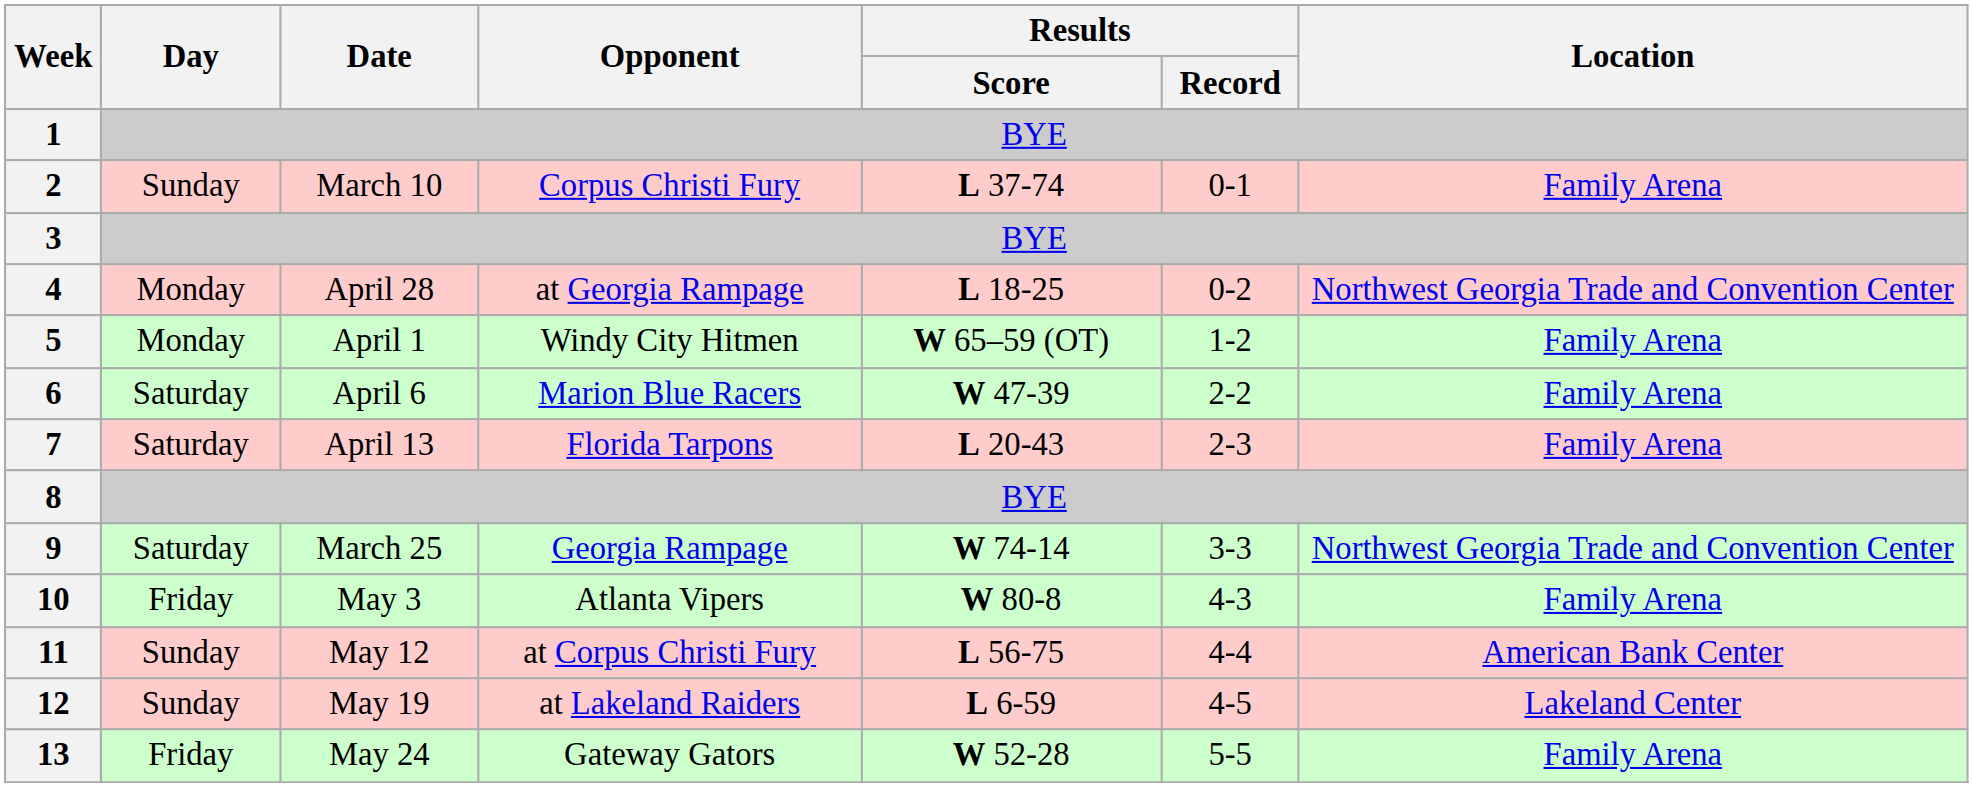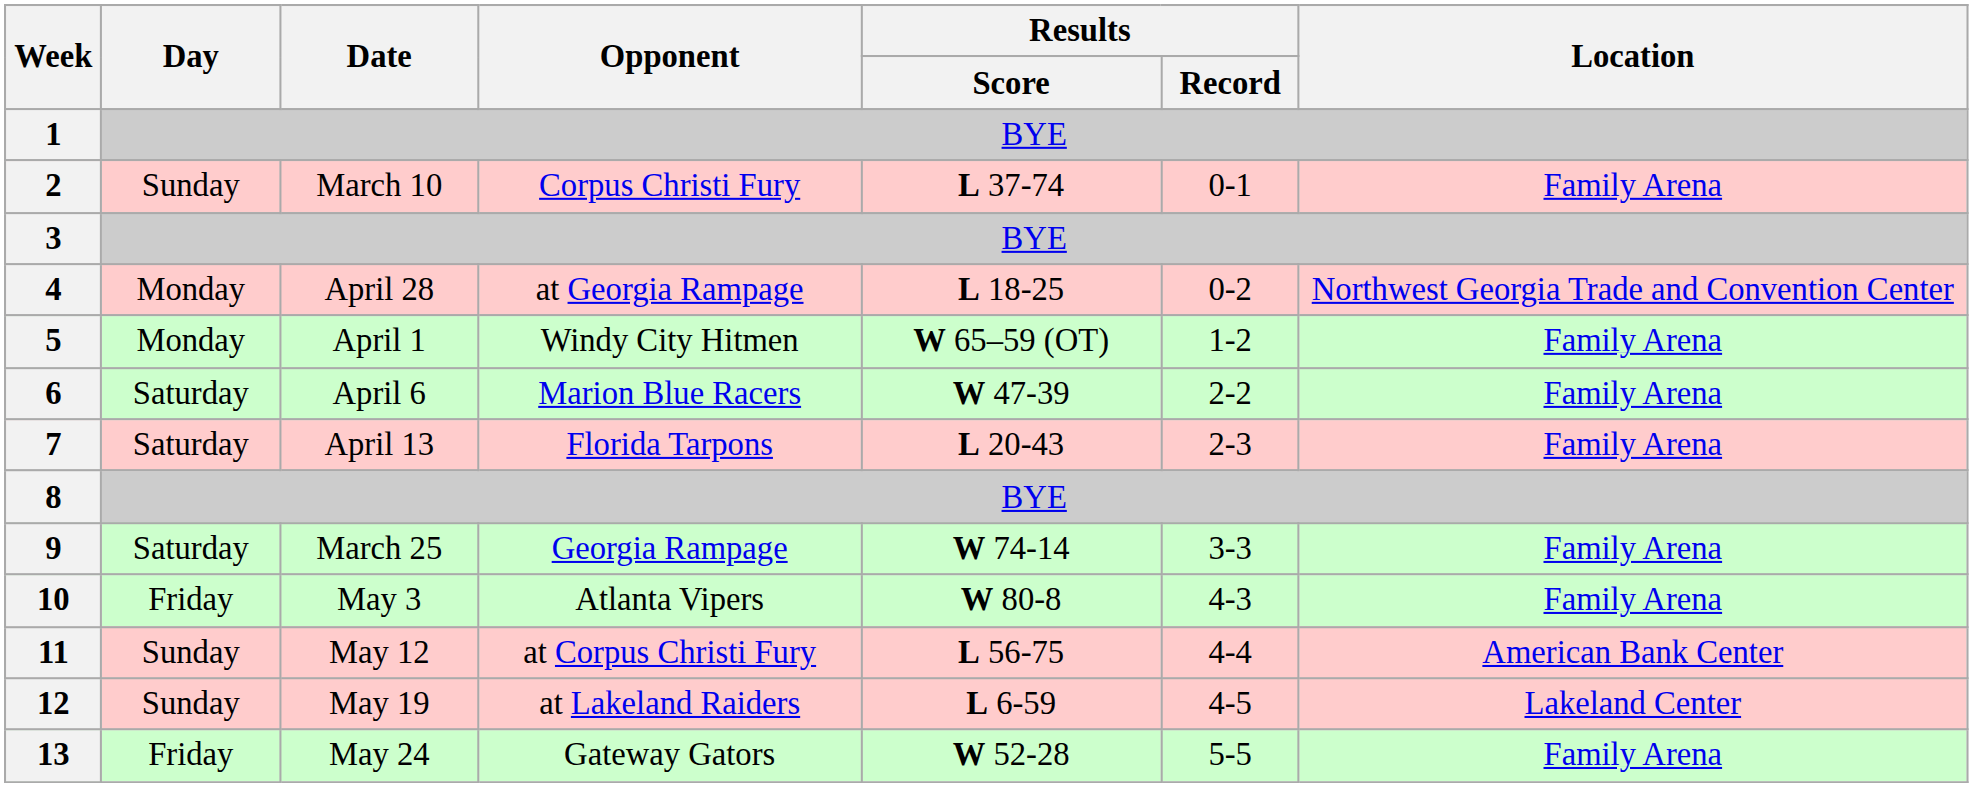 <table class="wikitable">
 <tr>
 <th rowspan="2" width="40">Week</th>
 <th rowspan="2" width="80">Day</th>
 <th rowspan="2" width="90">Date</th>
 <th rowspan="2" width="180">Opponent</th>
 <th colspan="2" width="200">Results</th>
 <th rowspan="2" width="320">Location</th>
 </tr>
 <tr>
 <th width="140">Score</th>
 <th width="60">Record</th>
 </tr>
 <tr align="center" bgcolor="#CCCCCC">
 <th>1</th>
 <td colSpan=6><a href='#'>BYE</a></td>
 </tr>
 <tr align="center" bgcolor="#FFCCCC">
 <th>2</th>
 <td>Sunday</td>
 <td>March 10</td>
 <td><a href='#'>Corpus Christi Fury</a></td>
 <td><strong>L</strong> 37-74</td>
 <td>0-1</td>
 <td><a href='#'>Family Arena</a></td>
 </tr>
 <tr align="center" bgcolor="#CCCCCC">
 <th>3</th>
 <td colSpan=6><a href='#'>BYE</a></td>
 </tr>
 <tr align="center" bgcolor="#FFCCCC">
 <th>4</th>
 <td>Monday</td>
 <td>April 28</td>
 <td>at <a href='#'>Georgia Rampage</a></td>
 <td><strong>L</strong> 18-25</td>
 <td>0-2</td>
 <td><a href='#'>Northwest Georgia Trade and Convention Center</a></td>
 </tr>
 <tr align="center" bgcolor="#CCFFCC">
 <th>5</th>
 <td>Monday</td>
 <td>April 1</td>
 <td>Windy City Hitmen</td>
 <td><strong>W</strong> 65–59 (OT)</td>
 <td>1-2</td>
 <td><a href='#'>Family Arena</a></td>
 </tr>
 <tr align="center" bgcolor="#CCFFCC">
 <th>6</th>
 <td>Saturday</td>
 <td>April 6</td>
 <td><a href='#'>Marion Blue Racers</a></td>
 <td><strong>W</strong> 47-39</td>
 <td>2-2</td>
 <td><a href='#'>Family Arena</a></td>
 </tr>
 <tr align="center" bgcolor="#FFCCCC">
 <th>7</th>
 <td>Saturday</td>
 <td>April 13</td>
 <td><a href='#'>Florida Tarpons</a></td>
 <td><strong>L</strong> 20-43</td>
 <td>2-3</td>
 <td><a href='#'>Family Arena</a></td>
 </tr>
 <tr align="center" bgcolor="#CCCCCC">
 <th>8</th>
 <td colSpan=6><a href='#'>BYE</a></td>
 </tr>
 <tr align="center" bgcolor="#CCFFCC">
 <th>9</th>
 <td>Saturday</td>
 <td>March 25</td>
 <td><a href='#'>Georgia Rampage</a></td>
 <td><strong>W</strong> 74-14</td>
 <td>3-3</td>
-<td><a href='#'>Northwest Georgia Trade and Convention Center</a></td>
+<td><a href='#'>Family Arena</a></td>
 </tr>
 <tr align="center" bgcolor="#CCFFCC">
 <th>10</th>
 <td>Friday</td>
 <td>May 3</td>
 <td>Atlanta Vipers</td>
 <td><strong>W</strong> 80-8</td>
 <td>4-3</td>
 <td><a href='#'>Family Arena</a></td>
 </tr>
 <tr align="center" bgcolor="#FFCCCC">
 <th>11</th>
 <td>Sunday</td>
 <td>May 12</td>
 <td>at <a href='#'>Corpus Christi Fury</a></td>
 <td><strong>L</strong> 56-75</td>
 <td>4-4</td>
 <td><a href='#'>American Bank Center</a></td>
 </tr>
 <tr align="center" bgcolor="#FFCCCC">
 <th>12</th>
 <td>Sunday</td>
 <td>May 19</td>
 <td>at <a href='#'>Lakeland Raiders</a></td>
 <td><strong>L</strong> 6-59</td>
 <td>4-5</td>
 <td><a href='#'>Lakeland Center</a></td>
 </tr>
 <tr align="center" bgcolor="#CCFFCC">
 <th>13</th>
 <td>Friday</td>
 <td>May 24</td>
 <td>Gateway Gators</td>
 <td><strong>W</strong> 52-28</td>
 <td>5-5</td>
 <td><a href='#'>Family Arena</a></td>
 </tr>
 </table>
